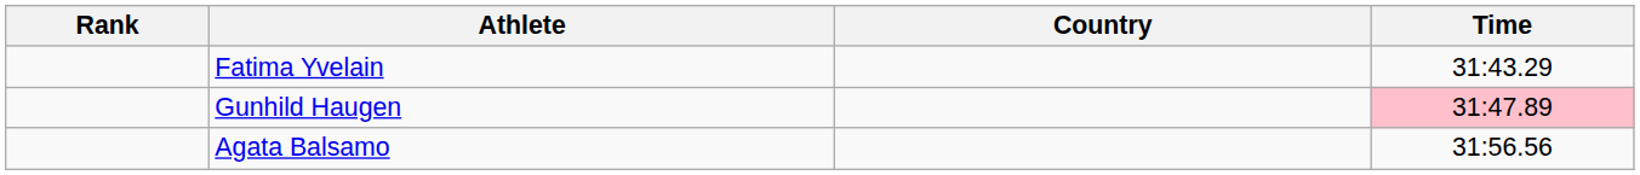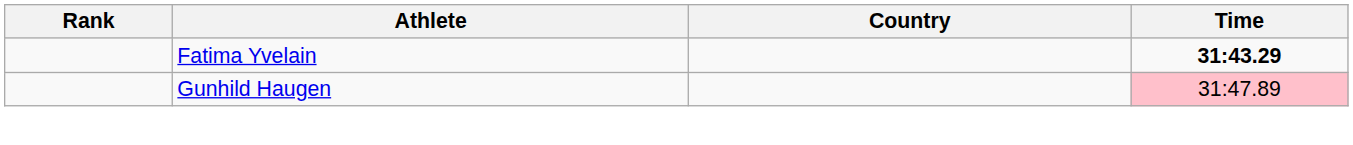 <table class="wikitable" width=80% style="font-size:100%; text-align:left;">
 <tr>
 <th width = 60>Rank</th>
 <th width = 200>Athlete</th>
 <th width = 170>Country</th>
 <th width = 80>Time</th>
 </tr>
 <tr>
 <td align=center></td>
 <td><a href='#'>Fatima Yvelain</a></td>
 <td></td>
-<td align=center>31:43.29</td>
+<td align=center><strong>31:43.29</strong></td>
 </tr>
 <tr>
 <td align=center></td>
 <td><a href='#'>Gunhild Haugen</a></td>
 <td></td>
 <td align=center style="background: pink;">31:47.89</td>
 </tr>
-<tr>
-<td align=center></td>
-<td><a href='#'>Agata Balsamo</a></td>
-<td></td>
-<td align=center>31:56.56</td>
-</tr>
 </table>
